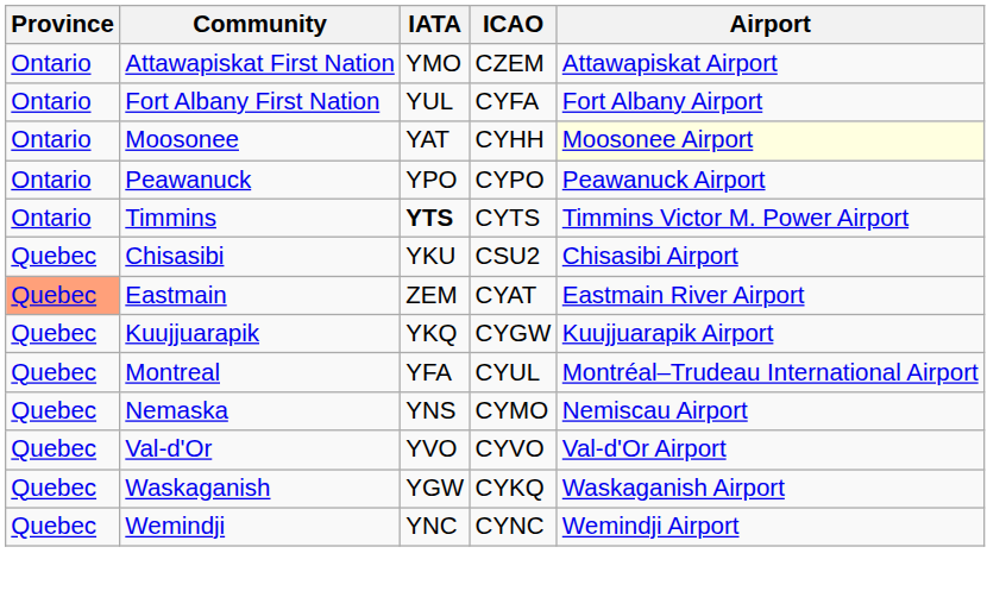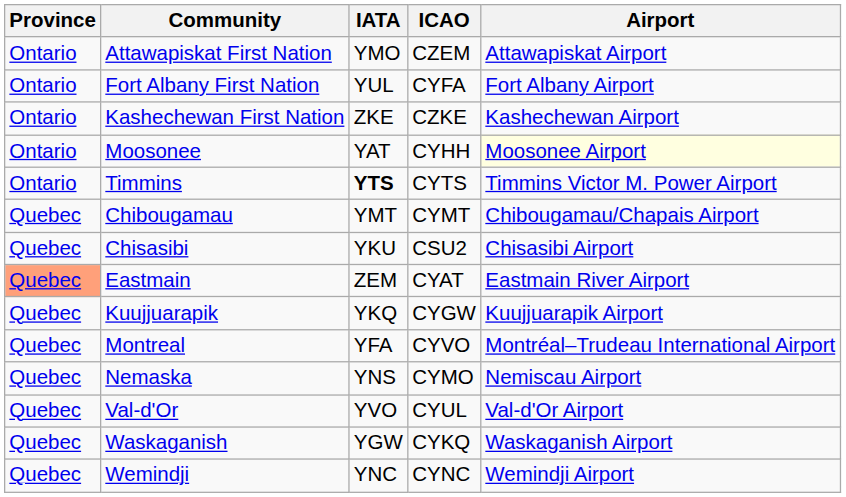 <table class="wikitable">
 <tr>
 <th>Province</th>
 <th>Community</th>
 <th>IATA</th>
 <th>ICAO</th>
 <th>Airport</th>
 </tr>
 <tr>
 <td><a href='#'>Ontario</a></td>
 <td><a href='#'>Attawapiskat First Nation</a></td>
 <td>YMO</td>
 <td>CZEM</td>
 <td><a href='#'>Attawapiskat Airport</a></td>
 </tr>
 <tr>
 <td><a href='#'>Ontario</a></td>
 <td><a href='#'>Fort Albany First Nation</a></td>
 <td>YUL</td>
 <td>CYFA</td>
 <td><a href='#'>Fort Albany Airport</a></td>
 </tr>
 <tr>
 <td><a href='#'>Ontario</a></td>
+<td><a href='#'>Kashechewan First Nation</a></td>
+<td>ZKE</td>
+<td>CZKE</td>
+<td><a href='#'>Kashechewan Airport</a></td>
+</tr>
+<tr>
+<td><a href='#'>Ontario</a></td>
 <td><a href='#'>Moosonee</a></td>
 <td>YAT</td>
 <td>CYHH</td>
 <td style="background: lightyellow;"><a href='#'>Moosonee Airport</a></td>
 </tr>
 <tr>
 <td><a href='#'>Ontario</a></td>
-<td><a href='#'>Peawanuck</a></td>
-<td>YPO</td>
-<td>CYPO</td>
-<td><a href='#'>Peawanuck Airport</a></td>
-</tr>
-<tr>
-<td><a href='#'>Ontario</a></td>
 <td><a href='#'>Timmins</a></td>
 <td><strong>YTS</strong></td>
 <td>CYTS</td>
 <td><a href='#'>Timmins Victor M. Power Airport</a></td>
+</tr>
+<tr>
+<td><a href='#'>Quebec</a></td>
+<td><a href='#'>Chibougamau</a></td>
+<td>YMT</td>
+<td>CYMT</td>
+<td><a href='#'>Chibougamau/Chapais Airport</a></td>
 </tr>
 <tr>
 <td><a href='#'>Quebec</a></td>
 <td><a href='#'>Chisasibi</a></td>
 <td>YKU</td>
 <td>CSU2</td>
 <td><a href='#'>Chisasibi Airport</a></td>
 </tr>
 <tr>
 <td style="background: lightsalmon;"><a href='#'>Quebec</a></td>
 <td><a href='#'>Eastmain</a></td>
 <td>ZEM</td>
 <td>CYAT</td>
 <td><a href='#'>Eastmain River Airport</a></td>
 </tr>
 <tr>
 <td><a href='#'>Quebec</a></td>
 <td><a href='#'>Kuujjuarapik</a></td>
 <td>YKQ</td>
 <td>CYGW</td>
 <td><a href='#'>Kuujjuarapik Airport</a></td>
 </tr>
 <tr>
 <td><a href='#'>Quebec</a></td>
 <td><a href='#'>Montreal</a></td>
 <td>YFA</td>
-<td>CYUL</td>
+<td>CYVO</td>
 <td><a href='#'>Montréal–Trudeau International Airport</a></td>
 </tr>
 <tr>
 <td><a href='#'>Quebec</a></td>
 <td><a href='#'>Nemaska</a></td>
 <td>YNS</td>
 <td>CYMO</td>
 <td><a href='#'>Nemiscau Airport</a></td>
 </tr>
 <tr>
 <td><a href='#'>Quebec</a></td>
 <td><a href='#'>Val-d'Or</a></td>
 <td>YVO</td>
-<td>CYVO</td>
+<td>CYUL</td>
 <td><a href='#'>Val-d'Or Airport</a></td>
 </tr>
 <tr>
 <td><a href='#'>Quebec</a></td>
 <td><a href='#'>Waskaganish</a></td>
 <td>YGW</td>
 <td>CYKQ</td>
 <td><a href='#'>Waskaganish Airport</a></td>
 </tr>
 <tr>
 <td><a href='#'>Quebec</a></td>
 <td><a href='#'>Wemindji</a></td>
 <td>YNC</td>
 <td>CYNC</td>
 <td><a href='#'>Wemindji Airport</a></td>
 </tr>
 </table>
